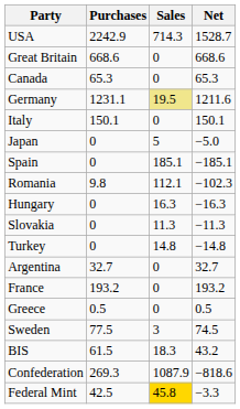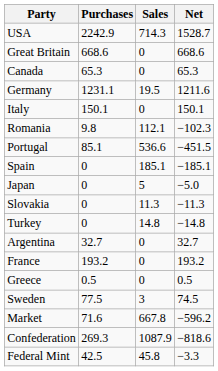 <table class="wikitable sortable" border="1">
 <tr>
 <th>Party</th>
 <th>Purchases</th>
 <th>Sales</th>
 <th>Net</th>
 </tr>
 <tr>
 <td>USA</td>
 <td>2242.9</td>
 <td>714.3</td>
 <td>1528.7</td>
 </tr>
 <tr>
 <td>Great Britain</td>
 <td>668.6</td>
 <td>0</td>
 <td>668.6</td>
 </tr>
 <tr>
 <td>Canada</td>
 <td>65.3</td>
 <td>0</td>
 <td>65.3</td>
 </tr>
 <tr>
 <td>Germany</td>
 <td>1231.1</td>
-<td style="background: khaki;">19.5</td>
+<td>19.5</td>
 <td>1211.6</td>
 </tr>
 <tr>
 <td>Italy</td>
 <td>150.1</td>
 <td>0</td>
 <td>150.1</td>
 </tr>
 <tr>
-<td>Japan</td>
-<td>0</td>
-<td>5</td>
-<td>−5.0</td>
+<td>Romania</td>
+<td>9.8</td>
+<td>112.1</td>
+<td>−102.3</td>
+</tr>
+<tr>
+<td>Portugal</td>
+<td>85.1</td>
+<td>536.6</td>
+<td>−451.5</td>
 </tr>
 <tr>
 <td>Spain</td>
 <td>0</td>
 <td>185.1</td>
 <td>−185.1</td>
 </tr>
 <tr>
-<td>Romania</td>
-<td>9.8</td>
-<td>112.1</td>
-<td>−102.3</td>
-</tr>
-<tr>
-<td>Hungary</td>
+<td>Japan</td>
 <td>0</td>
-<td>16.3</td>
-<td>−16.3</td>
+<td>5</td>
+<td>−5.0</td>
 </tr>
 <tr>
 <td>Slovakia</td>
 <td>0</td>
 <td>11.3</td>
 <td>−11.3</td>
 </tr>
 <tr>
 <td>Turkey</td>
 <td>0</td>
 <td>14.8</td>
 <td>−14.8</td>
 </tr>
 <tr>
 <td>Argentina</td>
 <td>32.7</td>
 <td>0</td>
 <td>32.7</td>
 </tr>
 <tr>
 <td>France</td>
 <td>193.2</td>
 <td>0</td>
 <td>193.2</td>
 </tr>
 <tr>
 <td>Greece</td>
 <td>0.5</td>
 <td>0</td>
 <td>0.5</td>
 </tr>
 <tr>
 <td>Sweden</td>
 <td>77.5</td>
 <td>3</td>
 <td>74.5</td>
 </tr>
 <tr>
-<td>BIS</td>
-<td>61.5</td>
-<td>18.3</td>
-<td>43.2</td>
+<td>Market</td>
+<td>71.6</td>
+<td>667.8</td>
+<td>−596.2</td>
 </tr>
 <tr>
 <td>Confederation</td>
 <td>269.3</td>
 <td>1087.9</td>
 <td>−818.6</td>
 </tr>
 <tr>
 <td>Federal Mint</td>
 <td>42.5</td>
-<td style="background: gold;">45.8</td>
+<td>45.8</td>
 <td>−3.3</td>
 </tr>
 </table>
